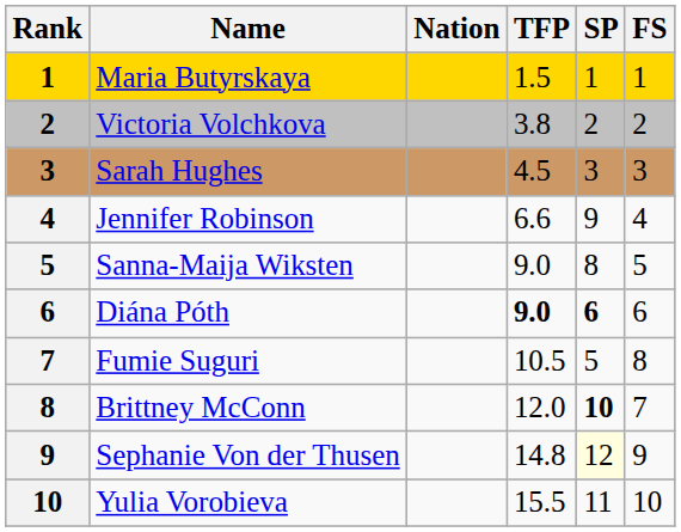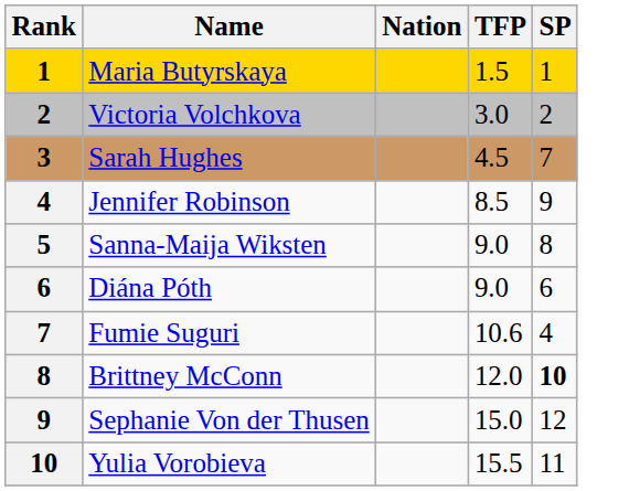 <table class="wikitable">
 <tr>
 <th>Rank</th>
 <th>Name</th>
 <th>Nation</th>
 <th>TFP</th>
 <th>SP</th>
-<th>FS</th>
 </tr>
 <tr bgcolor="gold">
 <td align="center"><strong>1</strong></td>
 <td><a href='#'>Maria Butyrskaya</a></td>
 <td></td>
 <td>1.5</td>
 <td>1</td>
-<td>1</td>
 </tr>
 <tr bgcolor="silver">
 <td align="center"><strong>2</strong></td>
 <td><a href='#'>Victoria Volchkova</a></td>
 <td></td>
-<td>3.8</td>
-<td>2</td>
+<td>3.0</td>
 <td>2</td>
 </tr>
 <tr bgcolor="cc9966">
 <td align="center"><strong>3</strong></td>
 <td><a href='#'>Sarah Hughes</a></td>
 <td></td>
 <td>4.5</td>
-<td>3</td>
-<td>3</td>
+<td>7</td>
 </tr>
 <tr>
 <th>4</th>
 <td><a href='#'>Jennifer Robinson</a></td>
 <td></td>
-<td>6.6</td>
+<td>8.5</td>
 <td>9</td>
-<td>4</td>
 </tr>
 <tr>
 <th>5</th>
 <td><a href='#'>Sanna-Maija Wiksten</a></td>
 <td></td>
 <td>9.0</td>
 <td>8</td>
-<td>5</td>
 </tr>
 <tr>
 <th>6</th>
 <td><a href='#'>Diána Póth</a></td>
 <td></td>
-<td><strong>9.0</strong></td>
-<td><strong>6</strong></td>
+<td>9.0</td>
 <td>6</td>
 </tr>
 <tr>
 <th>7</th>
 <td><a href='#'>Fumie Suguri</a></td>
 <td></td>
-<td>10.5</td>
-<td>5</td>
-<td>8</td>
+<td>10.6</td>
+<td>4</td>
 </tr>
 <tr>
 <th>8</th>
 <td><a href='#'>Brittney McConn</a></td>
 <td></td>
 <td>12.0</td>
 <td><strong>10</strong></td>
-<td>7</td>
 </tr>
 <tr>
 <th>9</th>
 <td><a href='#'>Sephanie Von der Thusen</a></td>
 <td></td>
-<td>14.8</td>
-<td style="background: lightyellow;">12</td>
-<td>9</td>
+<td>15.0</td>
+<td>12</td>
 </tr>
 <tr>
 <th>10</th>
 <td><a href='#'>Yulia Vorobieva</a></td>
 <td></td>
 <td>15.5</td>
 <td>11</td>
-<td>10</td>
 </tr>
 </table>
